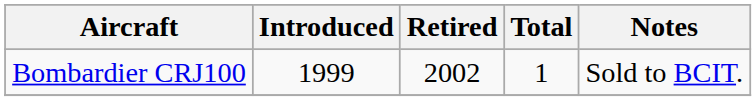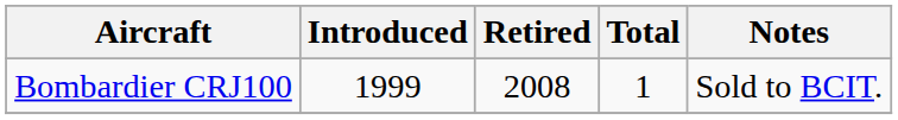 <table class="wikitable" style="border-collapse:collapse;text-align:center;margin:1em auto;">
 <tr>
 <th>Aircraft</th>
 <th>Introduced</th>
 <th>Retired</th>
 <th>Total</th>
 <th>Notes</th>
 </tr>
 <tr>
 <td><a href='#'>Bombardier CRJ100</a></td>
 <td>1999</td>
-<td>2002</td>
+<td>2008</td>
 <td>1</td>
 <td>Sold to <a href='#'>BCIT</a>.</td>
 </tr>
 <tr>
 </tr>
 </table>
